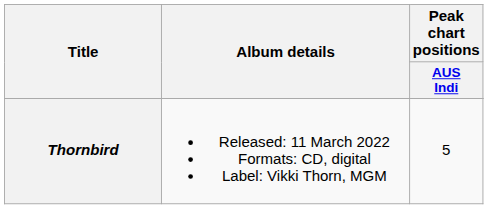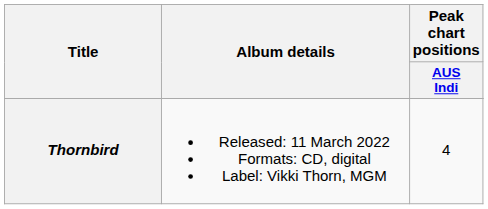 <table class="wikitable plainrowheaders" style="text-align:center;">
 <tr>
 <th scope="col" rowspan="2" style="width:10em;">Title</th>
 <th scope="col" rowspan="2" style="width:16em;">Album details</th>
 <th scope="col" colspan="1">Peak<br>chart<br>positions</th>
 </tr>
 <tr>
 <th scope="col" style="width:2.5em;font-size:90%;"><a href='#'>AUS<br>Indi</a></th>
 </tr>
 <tr>
 </tr>
 <tr>
 <th scope="row"><em>Thornbird</em></th>
 <td><br><ul><li>Released: 11 March 2022</li><li>Formats: CD, digital</li><li>Label: Vikki Thorn, MGM</li></ul></td>
-<td>5</td>
+<td>4</td>
 </tr>
 </table>
